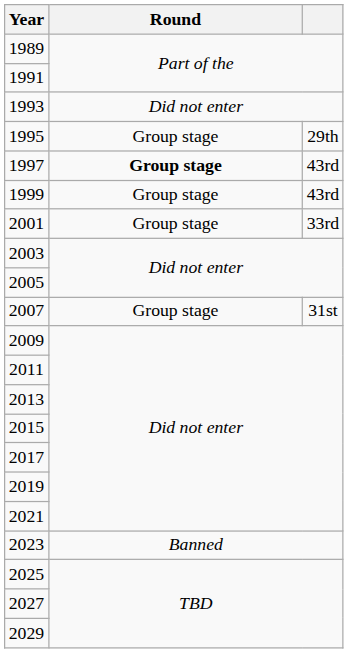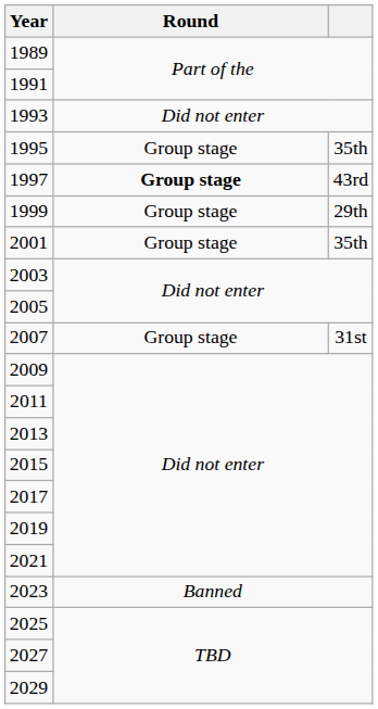 <table class="wikitable" style="text-align: center; font-size:90%">
 <tr>
 <th>Year</th>
 <th style="width:200px">Round</th>
 <th></th>
 </tr>
 <tr>
 <td>1989</td>
 <td colspan="2" rowspan="2"><em>Part of the </em></td>
 </tr>
 <tr>
 <td>1991</td>
 </tr>
 <tr>
 <td>1993</td>
 <td colspan="2"><em>Did not enter</em></td>
 </tr>
 <tr>
 <td>1995</td>
 <td>Group stage</td>
-<td>29th</td>
+<td>35th</td>
 </tr>
 <tr>
 <td>1997</td>
 <td><strong>Group stage</strong></td>
 <td>43rd</td>
 </tr>
 <tr>
 <td>1999</td>
 <td>Group stage</td>
-<td>43rd</td>
+<td>29th</td>
 </tr>
 <tr>
 <td>2001</td>
 <td>Group stage</td>
-<td>33rd</td>
+<td>35th</td>
 </tr>
 <tr>
 <td>2003</td>
 <td colspan="2" rowspan="2"><em>Did not enter</em></td>
 </tr>
 <tr>
 <td>2005</td>
 </tr>
 <tr>
 <td>2007</td>
 <td>Group stage</td>
 <td>31st</td>
 </tr>
 <tr>
 <td>2009</td>
 <td colspan="2" rowspan="7"><em>Did not enter</em></td>
 </tr>
 <tr>
 <td>2011</td>
 </tr>
 <tr>
 <td>2013</td>
 </tr>
 <tr>
 <td>2015</td>
 </tr>
 <tr>
 <td>2017</td>
 </tr>
 <tr>
 <td>2019</td>
 </tr>
 <tr>
 <td>2021</td>
 </tr>
 <tr>
 <td>2023</td>
 <td colspan="2"><em>Banned</em></td>
 </tr>
 <tr>
 <td>2025</td>
 <td colspan="2" rowspan="3"><em>TBD</em></td>
 </tr>
 <tr>
 <td>2027</td>
 </tr>
 <tr>
 <td>2029</td>
 </tr>
 </table>
